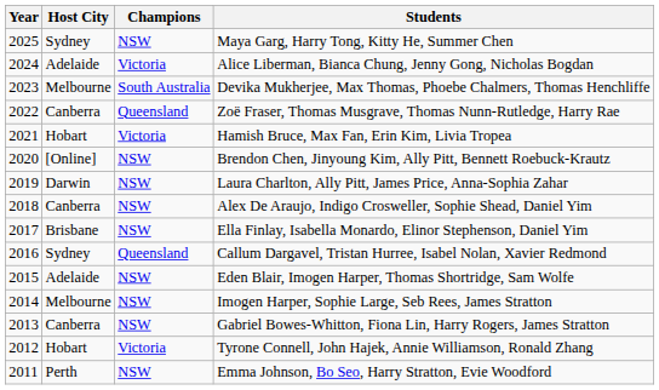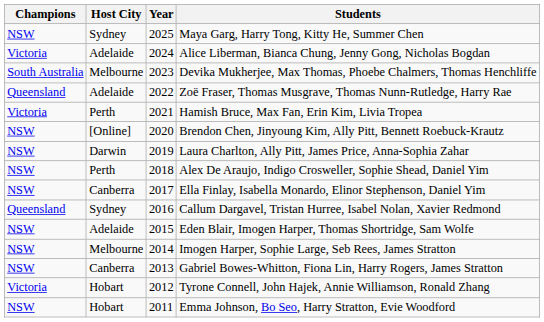 <table class="wikitable">
 <tr>
+<th>Champions</th>
+<th>Host City</th>
 <th>Year</th>
-<th>Host City</th>
-<th>Champions</th>
 <th>Students</th>
 </tr>
 <tr>
+<td><a href='#'>NSW</a></td>
+<td>Sydney</td>
 <td>2025</td>
-<td>Sydney</td>
-<td><a href='#'>NSW</a></td>
 <td>Maya Garg, Harry Tong, Kitty He, Summer Chen</td>
 </tr>
 <tr>
+<td><a href='#'>Victoria</a></td>
+<td>Adelaide</td>
 <td>2024</td>
-<td>Adelaide</td>
-<td><a href='#'>Victoria</a></td>
 <td>Alice Liberman, Bianca Chung, Jenny Gong, Nicholas Bogdan</td>
 </tr>
 <tr>
+<td><a href='#'>South Australia</a></td>
+<td>Melbourne</td>
 <td>2023</td>
-<td>Melbourne</td>
-<td><a href='#'>South Australia</a></td>
 <td>Devika Mukherjee, Max Thomas, Phoebe Chalmers, Thomas Henchliffe</td>
 </tr>
 <tr>
+<td><a href='#'>Queensland</a></td>
+<td>Adelaide</td>
 <td>2022</td>
-<td>Canberra</td>
-<td><a href='#'>Queensland</a></td>
 <td>Zoë Fraser, Thomas Musgrave, Thomas Nunn-Rutledge, Harry Rae</td>
 </tr>
 <tr>
+<td><a href='#'>Victoria</a></td>
+<td>Perth</td>
 <td>2021</td>
-<td>Hobart</td>
-<td><a href='#'>Victoria</a></td>
 <td>Hamish Bruce, Max Fan, Erin Kim, Livia Tropea</td>
 </tr>
 <tr>
+<td><a href='#'>NSW</a></td>
+<td>[Online]</td>
 <td>2020</td>
-<td>[Online]</td>
-<td><a href='#'>NSW</a></td>
 <td>Brendon Chen, Jinyoung Kim, Ally Pitt, Bennett Roebuck-Krautz</td>
 </tr>
 <tr>
+<td><a href='#'>NSW</a></td>
+<td>Darwin</td>
 <td>2019</td>
-<td>Darwin</td>
-<td><a href='#'>NSW</a></td>
 <td>Laura Charlton, Ally Pitt, James Price, Anna-Sophia Zahar</td>
 </tr>
 <tr>
+<td><a href='#'>NSW</a></td>
+<td>Perth</td>
 <td>2018</td>
-<td>Canberra</td>
-<td><a href='#'>NSW</a></td>
 <td>Alex De Araujo, Indigo Crosweller, Sophie Shead, Daniel Yim</td>
 </tr>
 <tr>
+<td><a href='#'>NSW</a></td>
+<td>Canberra</td>
 <td>2017</td>
-<td>Brisbane</td>
-<td><a href='#'>NSW</a></td>
 <td>Ella Finlay, Isabella Monardo, Elinor Stephenson, Daniel Yim</td>
 </tr>
 <tr>
+<td><a href='#'>Queensland</a></td>
+<td>Sydney</td>
 <td>2016</td>
-<td>Sydney</td>
-<td><a href='#'>Queensland</a></td>
 <td>Callum Dargavel, Tristan Hurree, Isabel Nolan, Xavier Redmond</td>
 </tr>
 <tr>
+<td><a href='#'>NSW</a></td>
+<td>Adelaide</td>
 <td>2015</td>
-<td>Adelaide</td>
-<td><a href='#'>NSW</a></td>
 <td>Eden Blair, Imogen Harper, Thomas Shortridge, Sam Wolfe</td>
 </tr>
 <tr>
+<td><a href='#'>NSW</a></td>
+<td>Melbourne</td>
 <td>2014</td>
-<td>Melbourne</td>
-<td><a href='#'>NSW</a></td>
 <td>Imogen Harper, Sophie Large, Seb Rees, James Stratton</td>
 </tr>
 <tr>
+<td><a href='#'>NSW</a></td>
+<td>Canberra</td>
 <td>2013</td>
-<td>Canberra</td>
-<td><a href='#'>NSW</a></td>
 <td>Gabriel Bowes-Whitton, Fiona Lin, Harry Rogers, James Stratton</td>
 </tr>
 <tr>
+<td><a href='#'>Victoria</a></td>
+<td>Hobart</td>
 <td>2012</td>
-<td>Hobart</td>
-<td><a href='#'>Victoria</a></td>
 <td>Tyrone Connell, John Hajek, Annie Williamson, Ronald Zhang</td>
 </tr>
 <tr>
+<td><a href='#'>NSW</a></td>
+<td>Hobart</td>
 <td>2011</td>
-<td>Perth</td>
-<td><a href='#'>NSW</a></td>
 <td>Emma Johnson, <a href='#'>Bo Seo</a>, Harry Stratton, Evie Woodford</td>
 </tr>
 </table>
